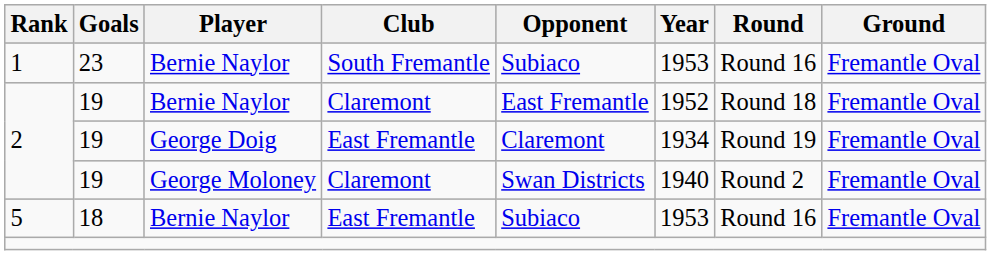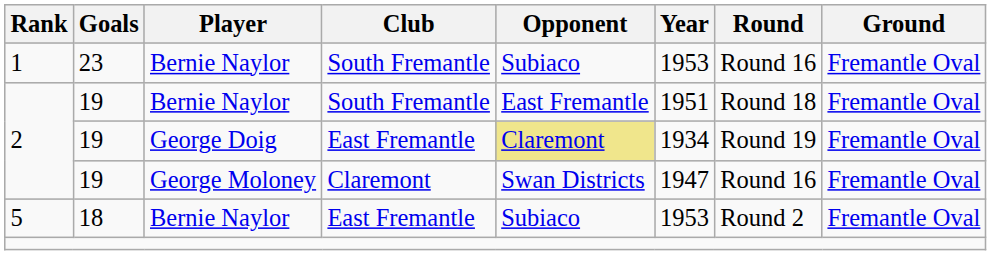 <table class="wikitable">
 <tr>
 <th>Rank</th>
 <th>Goals</th>
 <th>Player</th>
 <th>Club</th>
 <th>Opponent</th>
 <th>Year</th>
 <th>Round</th>
 <th>Ground</th>
 </tr>
 <tr>
 <td>1</td>
 <td>23</td>
 <td><a href='#'>Bernie Naylor</a></td>
 <td><a href='#'>South Fremantle</a></td>
 <td><a href='#'>Subiaco</a></td>
 <td>1953</td>
 <td>Round 16</td>
 <td><a href='#'>Fremantle Oval</a></td>
 </tr>
 <tr>
 <td rowspan="3">2</td>
 <td>19</td>
 <td><a href='#'>Bernie Naylor</a></td>
-<td><a href='#'>Claremont</a></td>
+<td><a href='#'>South Fremantle</a></td>
 <td><a href='#'>East Fremantle</a></td>
-<td>1952</td>
+<td>1951</td>
 <td>Round 18</td>
 <td><a href='#'>Fremantle Oval</a></td>
 </tr>
 <tr>
 <td>19</td>
 <td><a href='#'>George Doig</a></td>
 <td><a href='#'>East Fremantle</a></td>
-<td><a href='#'>Claremont</a></td>
+<td style="background: khaki;"><a href='#'>Claremont</a></td>
 <td>1934</td>
 <td>Round 19</td>
 <td><a href='#'>Fremantle Oval</a></td>
 </tr>
 <tr>
 <td>19</td>
 <td><a href='#'>George Moloney</a></td>
 <td><a href='#'>Claremont</a></td>
 <td><a href='#'>Swan Districts</a></td>
-<td>1940</td>
-<td>Round 2</td>
+<td>1947</td>
+<td>Round 16</td>
 <td><a href='#'>Fremantle Oval</a></td>
 </tr>
 <tr>
 <td>5</td>
 <td>18</td>
 <td><a href='#'>Bernie Naylor</a></td>
 <td><a href='#'>East Fremantle</a></td>
 <td><a href='#'>Subiaco</a></td>
 <td>1953</td>
-<td>Round 16</td>
+<td>Round 2</td>
 <td><a href='#'>Fremantle Oval</a></td>
 </tr>
 <tr>
 <td colspan="8"></td>
 </tr>
 </table>
